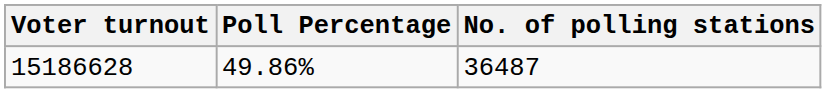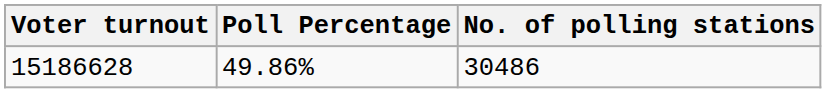 <table class="wikitable">
 <tr>
 <th>Voter turnout</th>
 <th>Poll Percentage</th>
 <th>No. of polling stations</th>
 </tr>
 <tr>
 <td>15186628</td>
 <td>49.86%</td>
-<td>36487</td>
+<td>30486</td>
 </tr>
 </table>
